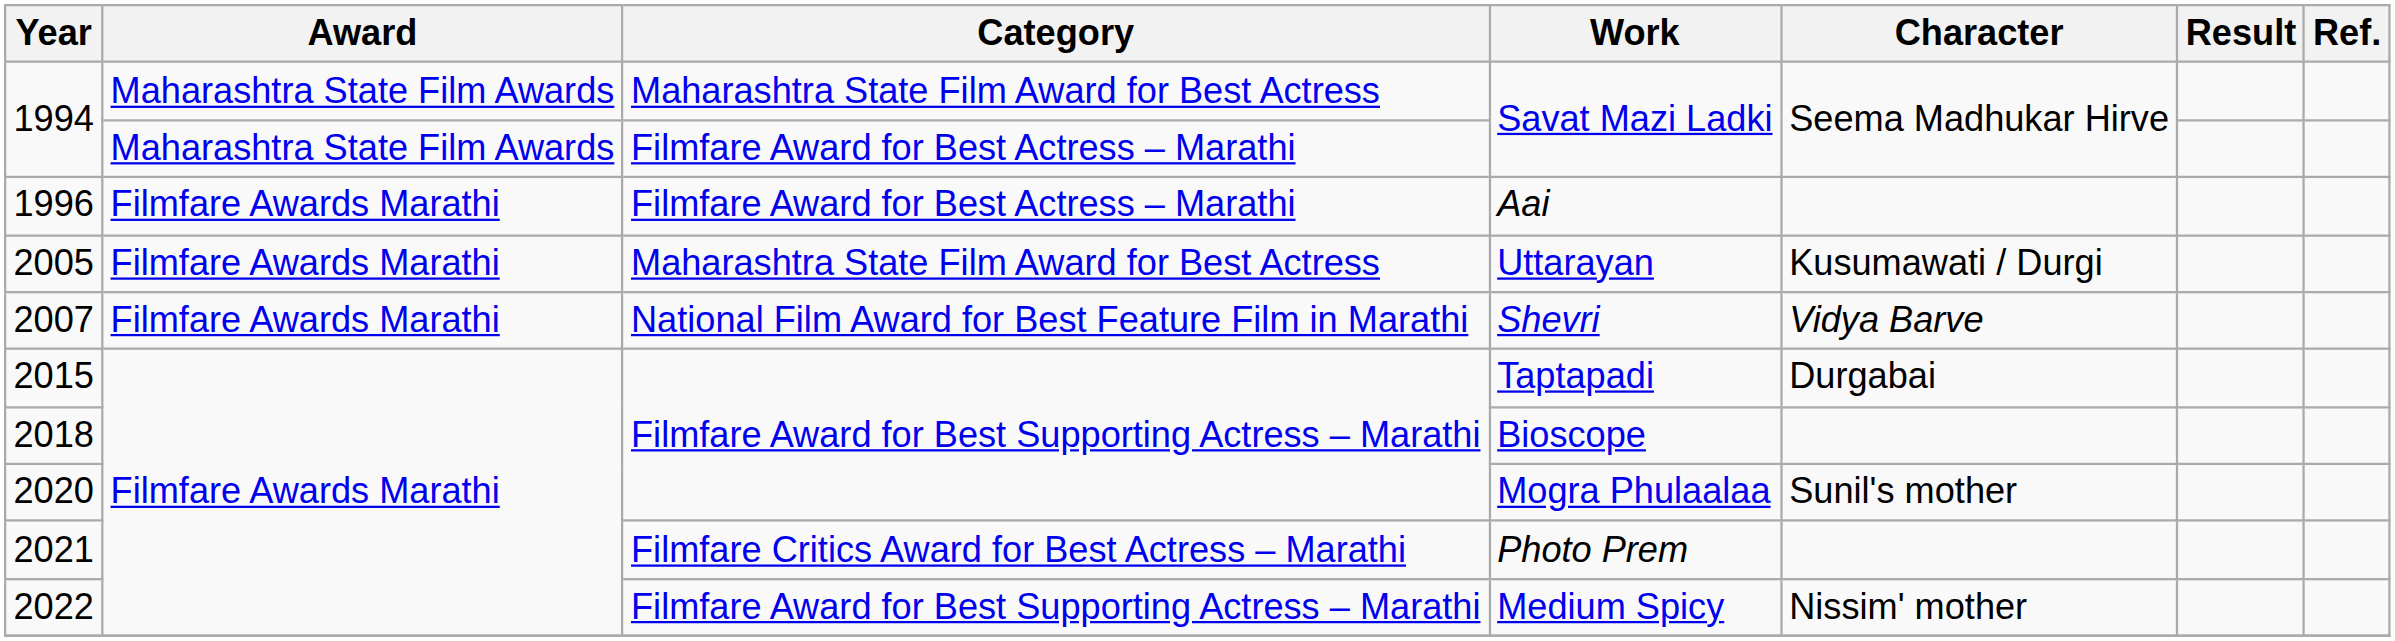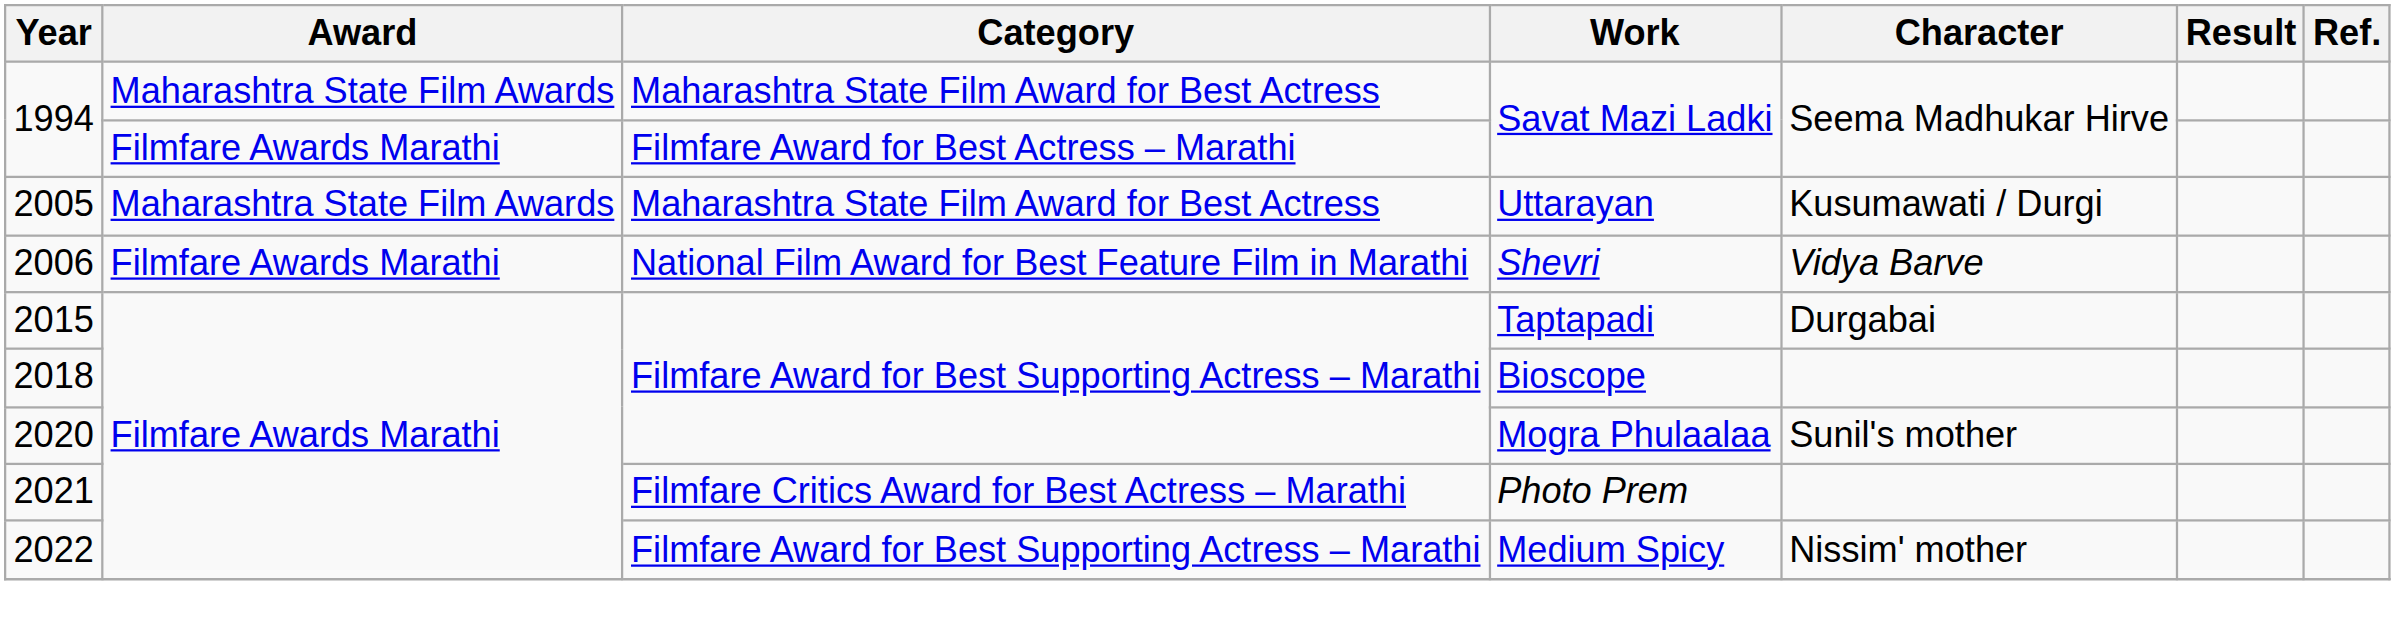 <table class="wikitable sortable">
 <tr>
 <th>Year</th>
 <th>Award</th>
 <th>Category</th>
 <th>Work</th>
 <th>Character</th>
 <th>Result</th>
 <th>Ref.</th>
 </tr>
 <tr>
 <td Rowspan="2">1994</td>
 <td><a href='#'>Maharashtra State Film Awards</a></td>
 <td><a href='#'>Maharashtra State Film Award for Best Actress</a></td>
 <td Rowspan="2"><a href='#'>Savat Mazi Ladki</a></td>
 <td Rowspan="2">Seema Madhukar Hirve</td>
 <td></td>
 <td></td>
 </tr>
 <tr>
-<td><a href='#'>Maharashtra State Film Awards</a></td>
+<td><a href='#'>Filmfare Awards Marathi</a></td>
 <td><a href='#'>Filmfare Award for Best Actress – Marathi</a></td>
 <td></td>
 <td></td>
 </tr>
 <tr>
-<td>1996</td>
-<td><a href='#'>Filmfare Awards Marathi</a></td>
-<td><a href='#'>Filmfare Award for Best Actress – Marathi</a></td>
-<td><em>Aai</em></td>
-<td></td>
-<td></td>
-<td></td>
-</tr>
-<tr>
 <td>2005</td>
-<td><a href='#'>Filmfare Awards Marathi</a></td>
+<td><a href='#'>Maharashtra State Film Awards</a></td>
 <td><a href='#'>Maharashtra State Film Award for Best Actress</a></td>
 <td><a href='#'>Uttarayan</a></td>
 <td>Kusumawati / Durgi</td>
 <td></td>
 <td></td>
 </tr>
 <tr>
-<td>2007</td>
+<td>2006</td>
 <td><a href='#'>Filmfare Awards Marathi</a></td>
 <td><a href='#'>National Film Award for Best Feature Film in Marathi</a></td>
 <td><em><a href='#'>Shevri</a></em></td>
 <td><em>Vidya Barve</em></td>
 <td></td>
 <td></td>
 </tr>
 <tr>
 <td>2015</td>
 <td Rowspan="5"><a href='#'>Filmfare Awards Marathi</a></td>
 <td Rowspan="3"><a href='#'>Filmfare Award for Best Supporting Actress – Marathi</a></td>
 <td><a href='#'>Taptapadi</a></td>
 <td>Durgabai</td>
 <td></td>
 <td></td>
 </tr>
 <tr>
 <td>2018</td>
 <td><a href='#'>Bioscope</a></td>
 <td></td>
 <td></td>
 <td></td>
 </tr>
 <tr>
 <td>2020</td>
 <td><a href='#'>Mogra Phulaalaa</a></td>
 <td>Sunil's mother</td>
 <td></td>
 <td></td>
 </tr>
 <tr>
 <td>2021</td>
 <td><a href='#'>Filmfare Critics Award for Best Actress – Marathi</a></td>
 <td><em>Photo Prem</em></td>
 <td></td>
 <td></td>
 <td></td>
 </tr>
 <tr>
 <td>2022</td>
 <td><a href='#'>Filmfare Award for Best Supporting Actress – Marathi</a></td>
 <td><a href='#'>Medium Spicy</a></td>
 <td>Nissim' mother</td>
 <td></td>
 <td></td>
 </tr>
 <tr>
 </tr>
 </table>
